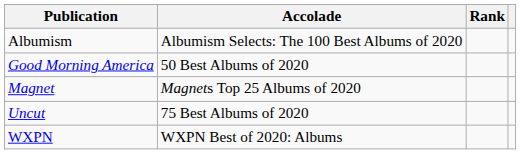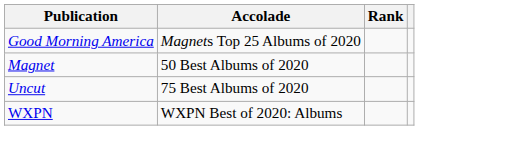 <table class="wikitable sortable plainrowheaders">
 <tr>
 <th scope="col">Publication</th>
 <th scope="col">Accolade</th>
 <th scope="col">Rank</th>
 <th scope="col" class="unsortable"></th>
 </tr>
 <tr>
-<td>Albumism</td>
-<td>Albumism Selects: The 100 Best Albums of 2020</td>
-<td></td>
-<td></td>
-</tr>
-<tr>
 <td><em><a href='#'>Good Morning America</a></em></td>
-<td>50 Best Albums of 2020</td>
+<td><em>Magnet</em>s Top 25 Albums of 2020</td>
 <td></td>
 <td></td>
 </tr>
 <tr>
 <td><em><a href='#'>Magnet</a></em></td>
-<td><em>Magnet</em>s Top 25 Albums of 2020</td>
+<td>50 Best Albums of 2020</td>
 <td></td>
 <td></td>
 </tr>
 <tr>
 <td><em><a href='#'>Uncut</a></em></td>
 <td>75 Best Albums of 2020</td>
 <td></td>
 <td></td>
 </tr>
 <tr>
 <td><a href='#'>WXPN</a></td>
 <td>WXPN Best of 2020: Albums</td>
 <td></td>
 <td></td>
 </tr>
 </table>
